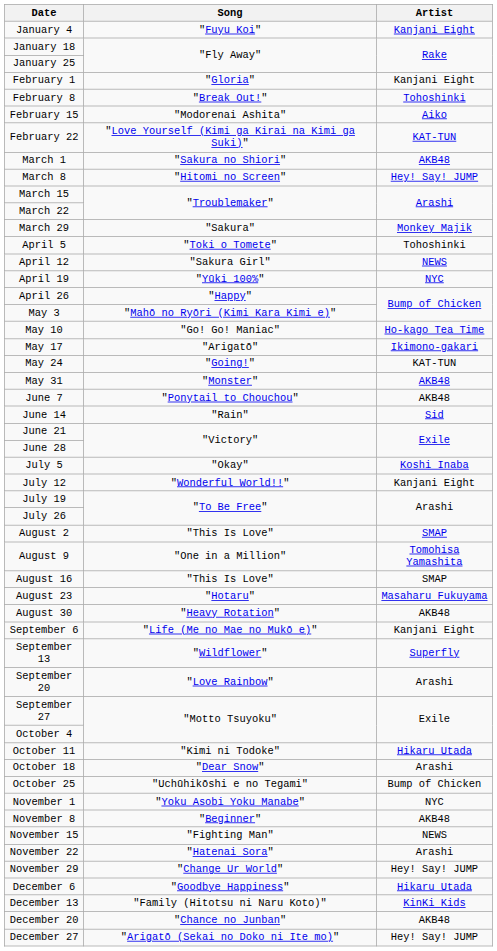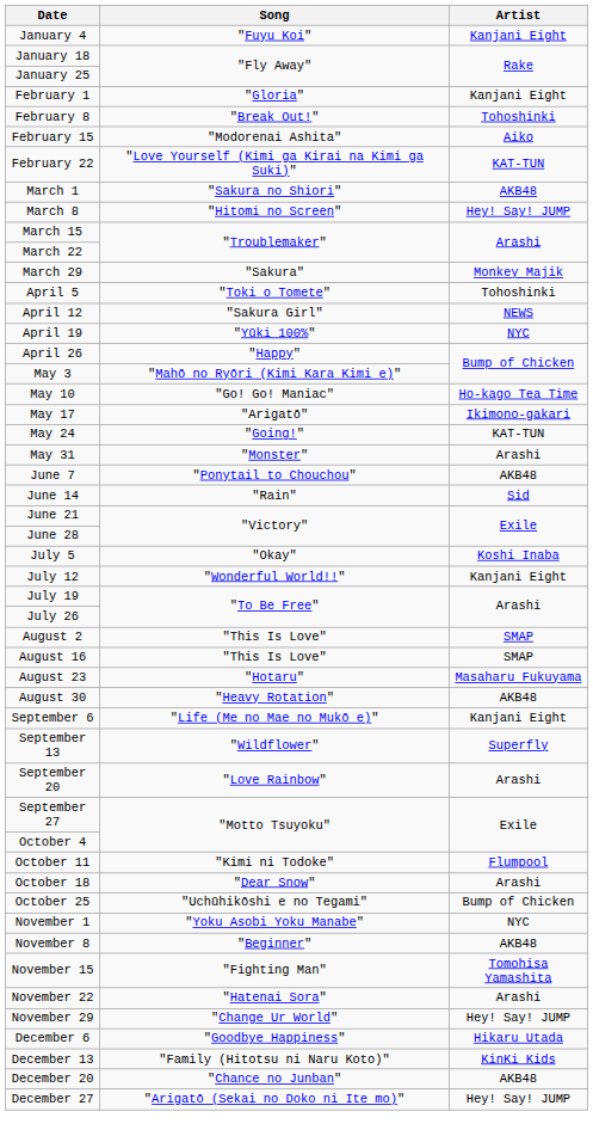 <table class="wikitable plainrowheaders" style="text-align: center">
 <tr>
 <th>Date</th>
 <th>Song</th>
 <th>Artist</th>
 </tr>
 <tr>
 <td>January 4</td>
 <td>"<a href='#'>Fuyu Koi</a>"</td>
 <td><a href='#'>Kanjani Eight</a></td>
 </tr>
 <tr>
 <td>January 18</td>
 <td rowspan="2">"Fly Away"</td>
 <td rowspan="2"><a href='#'>Rake</a></td>
 </tr>
 <tr>
 <td>January 25</td>
 </tr>
 <tr>
 <td>February 1</td>
 <td>"<a href='#'>Gloria</a>"</td>
 <td>Kanjani Eight</td>
 </tr>
 <tr>
 <td>February 8</td>
 <td>"<a href='#'>Break Out!</a>"</td>
 <td><a href='#'>Tohoshinki</a></td>
 </tr>
 <tr>
 <td>February 15</td>
 <td>"Modorenai Ashita"</td>
 <td><a href='#'>Aiko</a></td>
 </tr>
 <tr>
 <td>February 22</td>
 <td>"<a href='#'>Love Yourself (Kimi ga Kirai na Kimi ga Suki)</a>"</td>
 <td><a href='#'>KAT-TUN</a></td>
 </tr>
 <tr>
 <td>March 1</td>
 <td>"<a href='#'>Sakura no Shiori</a>"</td>
 <td><a href='#'>AKB48</a></td>
 </tr>
 <tr>
 <td>March 8</td>
 <td>"<a href='#'>Hitomi no Screen</a>"</td>
 <td><a href='#'>Hey! Say! JUMP</a></td>
 </tr>
 <tr>
 <td>March 15</td>
 <td rowspan="2">"<a href='#'>Troublemaker</a>"</td>
 <td rowspan="2"><a href='#'>Arashi</a></td>
 </tr>
 <tr>
 <td>March 22</td>
 </tr>
 <tr>
 <td>March 29</td>
 <td>"Sakura"</td>
 <td><a href='#'>Monkey Majik</a></td>
 </tr>
 <tr>
 <td>April 5</td>
 <td>"<a href='#'>Toki o Tomete</a>"</td>
 <td>Tohoshinki</td>
 </tr>
 <tr>
 <td>April 12</td>
 <td>"Sakura Girl"</td>
 <td><a href='#'>NEWS</a></td>
 </tr>
 <tr>
 <td>April 19</td>
 <td>"<a href='#'>Yūki 100%</a>"</td>
 <td><a href='#'>NYC</a></td>
 </tr>
 <tr>
 <td>April 26</td>
 <td>"<a href='#'>Happy</a>"</td>
 <td rowspan="2"><a href='#'>Bump of Chicken</a></td>
 </tr>
 <tr>
 <td>May 3</td>
 <td>"<a href='#'>Mahō no Ryōri (Kimi Kara Kimi e)</a>"</td>
 </tr>
 <tr>
 <td>May 10</td>
 <td>"Go! Go! Maniac"</td>
 <td><a href='#'>Ho-kago Tea Time</a></td>
 </tr>
 <tr>
 <td>May 17</td>
 <td>"Arigatō"</td>
 <td><a href='#'>Ikimono-gakari</a></td>
 </tr>
 <tr>
 <td>May 24</td>
 <td>"<a href='#'>Going!</a>"</td>
 <td>KAT-TUN</td>
 </tr>
 <tr>
 <td>May 31</td>
 <td>"<a href='#'>Monster</a>"</td>
-<td><a href='#'>AKB48</a></td>
+<td>Arashi</td>
 </tr>
 <tr>
 <td>June 7</td>
 <td>"<a href='#'>Ponytail to Chouchou</a>"</td>
 <td>AKB48</td>
 </tr>
 <tr>
 <td>June 14</td>
 <td>"Rain"</td>
 <td><a href='#'>Sid</a></td>
 </tr>
 <tr>
 <td>June 21</td>
 <td rowspan="2">"Victory"</td>
 <td rowspan="2"><a href='#'>Exile</a></td>
 </tr>
 <tr>
 <td>June 28</td>
 </tr>
 <tr>
 <td>July 5</td>
 <td>"Okay"</td>
 <td><a href='#'>Koshi Inaba</a></td>
 </tr>
 <tr>
 <td>July 12</td>
 <td>"<a href='#'>Wonderful World!!</a>"</td>
 <td>Kanjani Eight</td>
 </tr>
 <tr>
 <td>July 19</td>
 <td rowspan="2">"<a href='#'>To Be Free</a>"</td>
 <td rowspan="2">Arashi</td>
 </tr>
 <tr>
 <td>July 26</td>
 </tr>
 <tr>
 <td>August 2</td>
 <td>"This Is Love"</td>
 <td><a href='#'>SMAP</a></td>
 </tr>
 <tr>
-<td>August 9</td>
-<td>"One in a Million"</td>
-<td><a href='#'>Tomohisa Yamashita</a></td>
-</tr>
-<tr>
 <td>August 16</td>
 <td>"This Is Love"</td>
 <td>SMAP</td>
 </tr>
 <tr>
 <td>August 23</td>
 <td>"<a href='#'>Hotaru</a>"</td>
 <td><a href='#'>Masaharu Fukuyama</a></td>
 </tr>
 <tr>
 <td>August 30</td>
 <td>"<a href='#'>Heavy Rotation</a>"</td>
 <td>AKB48</td>
 </tr>
 <tr>
 <td>September 6</td>
 <td>"<a href='#'>Life (Me no Mae no Mukō e)</a>"</td>
 <td>Kanjani Eight</td>
 </tr>
 <tr>
 <td>September 13</td>
 <td>"<a href='#'>Wildflower</a>"</td>
 <td><a href='#'>Superfly</a></td>
 </tr>
 <tr>
 <td>September 20</td>
 <td>"<a href='#'>Love Rainbow</a>"</td>
 <td>Arashi</td>
 </tr>
 <tr>
 <td>September 27</td>
 <td rowspan="2">"Motto Tsuyoku"</td>
 <td rowspan="2">Exile</td>
 </tr>
 <tr>
 <td>October 4</td>
 </tr>
 <tr>
 <td>October 11</td>
 <td>"Kimi ni Todoke"</td>
-<td><a href='#'>Hikaru Utada</a></td>
+<td><a href='#'>Flumpool</a></td>
 </tr>
 <tr>
 <td>October 18</td>
 <td>"<a href='#'>Dear Snow</a>"</td>
 <td>Arashi</td>
 </tr>
 <tr>
 <td>October 25</td>
 <td>"Uchūhikōshi e no Tegami"</td>
 <td>Bump of Chicken</td>
 </tr>
 <tr>
 <td>November 1</td>
 <td>"<a href='#'>Yoku Asobi Yoku Manabe</a>"</td>
 <td>NYC</td>
 </tr>
 <tr>
 <td>November 8</td>
 <td>"<a href='#'>Beginner</a>"</td>
 <td>AKB48</td>
 </tr>
 <tr>
 <td>November 15</td>
 <td>"Fighting Man"</td>
-<td>NEWS</td>
+<td><a href='#'>Tomohisa Yamashita</a></td>
 </tr>
 <tr>
 <td>November 22</td>
 <td>"<a href='#'>Hatenai Sora</a>"</td>
 <td>Arashi</td>
 </tr>
 <tr>
 <td>November 29</td>
 <td>"<a href='#'>Change Ur World</a>"</td>
 <td>Hey! Say! JUMP</td>
 </tr>
 <tr>
 <td>December 6</td>
 <td>"<a href='#'>Goodbye Happiness</a>"</td>
 <td><a href='#'>Hikaru Utada</a></td>
 </tr>
 <tr>
 <td>December 13</td>
 <td>"Family (Hitotsu ni Naru Koto)"</td>
 <td><a href='#'>KinKi Kids</a></td>
 </tr>
 <tr>
 <td>December 20</td>
 <td>"<a href='#'>Chance no Junban</a>"</td>
 <td>AKB48</td>
 </tr>
 <tr>
 <td>December 27</td>
 <td>"<a href='#'>Arigatō (Sekai no Doko ni Ite mo)</a>"</td>
 <td>Hey! Say! JUMP</td>
 </tr>
 </table>
